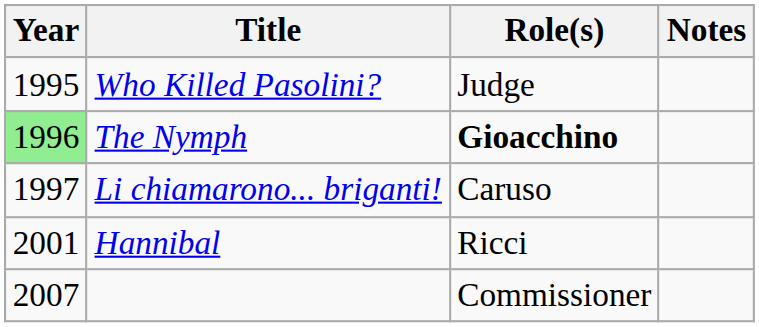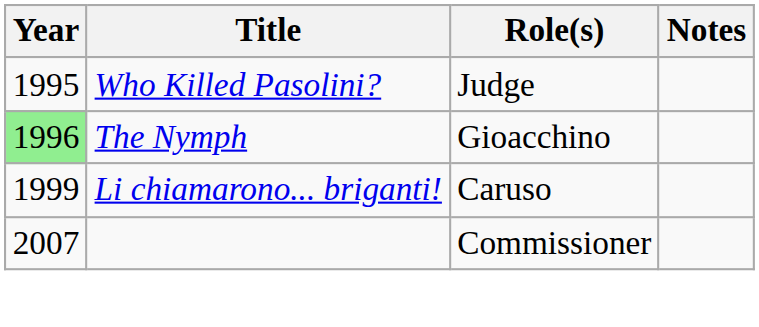 <table class="wikitable plainrowheaders sortable">
 <tr>
 <th scope="col">Year</th>
 <th scope="col">Title</th>
 <th scope="col">Role(s)</th>
 <th scope="col" class="unsortable">Notes</th>
 </tr>
 <tr>
 <td>1995</td>
 <td><em><a href='#'>Who Killed Pasolini?</a></em></td>
 <td>Judge</td>
 <td></td>
 </tr>
 <tr>
 <td style="background: lightgreen;">1996</td>
 <td><em><a href='#'>The Nymph</a></em></td>
-<td><strong>Gioacchino</strong></td>
+<td>Gioacchino</td>
 <td></td>
 </tr>
 <tr>
-<td>1997</td>
+<td>1999</td>
 <td><em><a href='#'>Li chiamarono... briganti!</a></em></td>
 <td>Caruso</td>
-<td></td>
-</tr>
-<tr>
-<td>2001</td>
-<td><em><a href='#'>Hannibal</a></em></td>
-<td>Ricci</td>
 <td></td>
 </tr>
 <tr>
 <td>2007</td>
 <td><em></em></td>
 <td>Commissioner</td>
 <td></td>
 </tr>
 </table>
